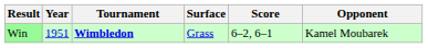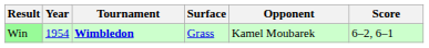 <table class="sortable wikitable" style=font-size:97%>
 <tr>
 <th>Result</th>
 <th>Year</th>
 <th width=140>Tournament</th>
 <th>Surface</th>
+<th width=150>Opponent</th>
 <th width=90 class="unsortable">Score</th>
-<th width=150>Opponent</th>
 </tr>
 <tr style="background:#ccffcc;">
 <td style="background:#98fb98;">Win</td>
-<td><a href='#'>1951</a></td>
+<td><a href='#'>1954</a></td>
 <td><strong><a href='#'>Wimbledon</a></strong></td>
 <td><a href='#'>Grass</a></td>
+<td> Kamel Moubarek</td>
 <td>6–2, 6–1</td>
-<td> Kamel Moubarek</td>
 </tr>
 </table>
